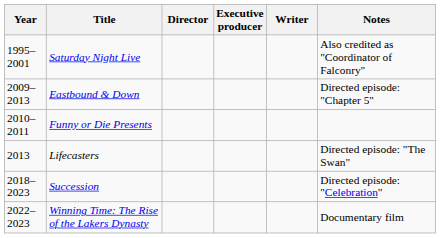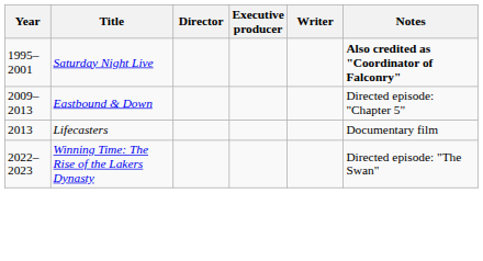 <table class="wikitable">
 <tr>
 <th>Year</th>
 <th>Title</th>
 <th width="65">Director</th>
 <th width="65">Executive<br>producer</th>
 <th width="65">Writer</th>
 <th>Notes</th>
 </tr>
 <tr>
 <td>1995–2001</td>
 <td><em><a href='#'>Saturday Night Live</a></em></td>
 <td></td>
 <td></td>
 <td></td>
-<td>Also credited as "Coordinator of Falconry"</td>
+<td><strong>Also credited as "Coordinator of Falconry"</strong></td>
 </tr>
 <tr>
 <td>2009–2013</td>
 <td><em><a href='#'>Eastbound & Down</a></em></td>
 <td></td>
 <td></td>
 <td></td>
 <td>Directed episode: "Chapter 5"</td>
 </tr>
 <tr>
-<td>2010–2011</td>
-<td><em><a href='#'>Funny or Die Presents</a></em></td>
-<td></td>
-<td></td>
-<td></td>
-<td></td>
-</tr>
-<tr>
 <td>2013</td>
 <td><em>Lifecasters</em></td>
 <td></td>
 <td></td>
 <td></td>
-<td>Directed episode: "The Swan"</td>
-</tr>
-<tr>
-<td>2018–2023</td>
-<td><em><a href='#'>Succession</a></em></td>
-<td></td>
-<td></td>
-<td></td>
-<td>Directed episode: "<a href='#'>Celebration</a>"</td>
+<td>Documentary film</td>
 </tr>
 <tr>
 <td>2022–2023</td>
 <td><em><a href='#'>Winning Time: The Rise of the Lakers Dynasty</a></em></td>
 <td></td>
 <td></td>
 <td></td>
-<td>Documentary film</td>
+<td>Directed episode: "The Swan"</td>
 </tr>
 </table>
